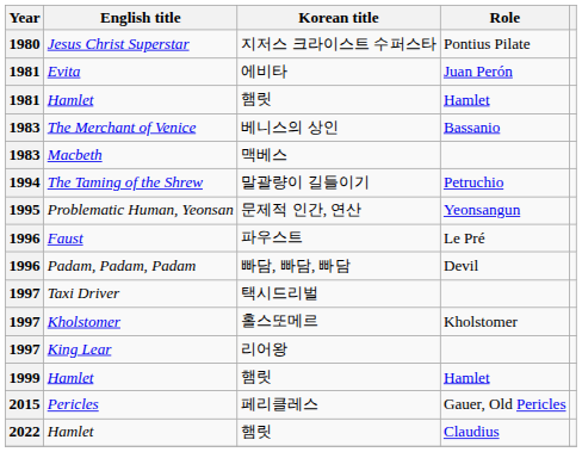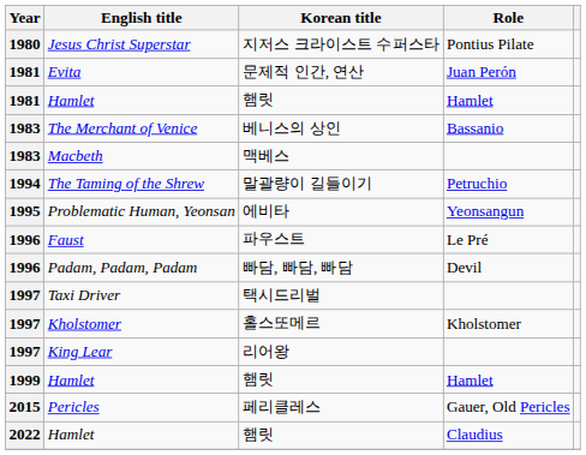 <table class="wikitable sortable plainrowheaders">
 <tr>
 <th scope="col">Year</th>
 <th scope="col">English title</th>
 <th scope="col">Korean title</th>
 <th scope="col">Role</th>
 <th scope="col" class="unsortable"></th>
 </tr>
 <tr>
 <th scope="row">1980</th>
 <td><em><a href='#'>Jesus Christ Superstar</a></em></td>
 <td>지저스 크라이스트 수퍼스타</td>
 <td>Pontius Pilate</td>
 <td></td>
 </tr>
 <tr>
 <th scope="row">1981</th>
 <td><em><a href='#'>Evita</a></em></td>
-<td>에비타</td>
+<td>문제적 인간, 연산</td>
 <td><a href='#'>Juan Perón</a></td>
 <td></td>
 </tr>
 <tr>
 <th scope="row">1981</th>
 <td><em><a href='#'>Hamlet</a></em></td>
 <td>햄릿</td>
 <td><a href='#'>Hamlet</a></td>
 <td></td>
 </tr>
 <tr>
 <th scope="row">1983</th>
 <td><em><a href='#'>The Merchant of Venice</a></em></td>
 <td>베니스의 상인</td>
 <td><a href='#'>Bassanio</a></td>
 <td></td>
 </tr>
 <tr>
 <th scope="row">1983</th>
 <td><em><a href='#'>Macbeth</a></em></td>
 <td>맥베스</td>
 <td></td>
 <td></td>
 </tr>
 <tr>
 <th scope="row">1994</th>
 <td><em><a href='#'>The Taming of the Shrew</a></em></td>
 <td>말괄량이 길들이기</td>
 <td><a href='#'>Petruchio</a></td>
 <td></td>
 </tr>
 <tr>
 <th scope="row">1995</th>
 <td><em>Problematic Human, Yeonsan</em></td>
-<td>문제적 인간, 연산</td>
+<td>에비타</td>
 <td><a href='#'>Yeonsangun</a></td>
 <td></td>
 </tr>
 <tr>
 <th scope="row">1996</th>
 <td><em><a href='#'>Faust</a></em></td>
 <td>파우스트</td>
 <td>Le Pré</td>
 <td></td>
 </tr>
 <tr>
 <th scope="row">1996</th>
 <td><em>Padam, Padam, Padam</em></td>
 <td>빠담, 빠담, 빠담</td>
 <td>Devil</td>
 <td></td>
 </tr>
 <tr>
 <th scope="row">1997</th>
 <td><em>Taxi Driver</em></td>
 <td>택시드리벌</td>
 <td></td>
 <td></td>
 </tr>
 <tr>
 <th scope="row">1997</th>
 <td><em><a href='#'>Kholstomer</a></em></td>
 <td>홀스또메르</td>
 <td>Kholstomer</td>
 <td></td>
 </tr>
 <tr>
 <th scope="row">1997</th>
 <td><em><a href='#'>King Lear</a></em></td>
 <td>리어왕</td>
 <td></td>
 <td></td>
 </tr>
 <tr>
 <th scope="row">1999</th>
 <td><em><a href='#'>Hamlet</a></em></td>
 <td>햄릿</td>
 <td><a href='#'>Hamlet</a></td>
 <td></td>
 </tr>
 <tr>
 <th scope="row">2015</th>
 <td><em><a href='#'>Pericles</a></em></td>
 <td>페리클레스</td>
 <td>Gauer, Old <a href='#'>Pericles</a></td>
 <td></td>
 </tr>
 <tr>
 <th scope="row">2022</th>
 <td><em>Hamlet</em></td>
 <td>햄릿</td>
 <td><a href='#'>Claudius</a></td>
 <td></td>
 </tr>
 <tr>
 </tr>
 </table>
